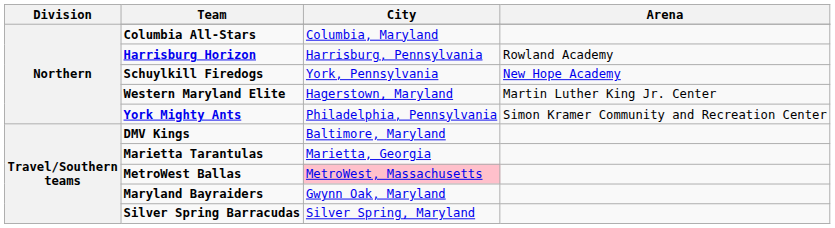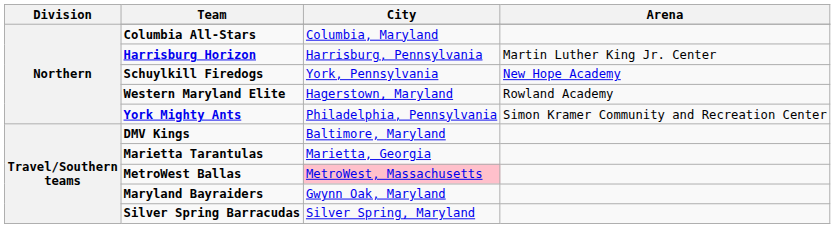 <table class="wikitable">
 <tr>
 <th>Division</th>
 <th>Team</th>
 <th>City</th>
 <th>Arena</th>
 </tr>
 <tr>
 <th rowspan="6">Northern</th>
 </tr>
 <tr>
 <td><strong>Columbia All-Stars</strong></td>
 <td><a href='#'>Columbia, Maryland</a></td>
 <td></td>
 </tr>
 <tr>
 <td><strong><a href='#'>Harrisburg Horizon</a></strong></td>
 <td><a href='#'>Harrisburg, Pennsylvania</a></td>
-<td>Rowland Academy</td>
+<td>Martin Luther King Jr. Center</td>
 </tr>
 <tr>
 <td><strong>Schuylkill Firedogs</strong></td>
 <td><a href='#'>York, Pennsylvania</a></td>
 <td><a href='#'>New Hope Academy</a></td>
 </tr>
 <tr>
 <td><strong>Western Maryland Elite</strong></td>
 <td><a href='#'>Hagerstown, Maryland</a></td>
-<td>Martin Luther King Jr. Center</td>
+<td>Rowland Academy</td>
 </tr>
 <tr>
 <td><strong><a href='#'>York Mighty Ants</a></strong></td>
 <td><a href='#'>Philadelphia, Pennsylvania</a></td>
 <td>Simon Kramer Community and Recreation Center</td>
 </tr>
 <tr>
 <th rowspan="5">Travel/Southern<br>teams</th>
 <td><strong>DMV Kings</strong></td>
 <td><a href='#'>Baltimore, Maryland</a></td>
 <td></td>
 </tr>
 <tr>
 <td><strong>Marietta Tarantulas</strong></td>
 <td><a href='#'>Marietta, Georgia</a></td>
 <td></td>
 </tr>
 <tr>
 <td><strong>MetroWest Ballas</strong></td>
 <td style="background: pink;"><a href='#'>MetroWest, Massachusetts</a></td>
 <td></td>
 </tr>
 <tr>
 <td><strong>Maryland Bayraiders</strong></td>
 <td><a href='#'>Gwynn Oak, Maryland</a></td>
 <td></td>
 </tr>
 <tr>
 <td><strong>Silver Spring Barracudas</strong></td>
 <td><a href='#'>Silver Spring, Maryland</a></td>
 <td></td>
 </tr>
 </table>
